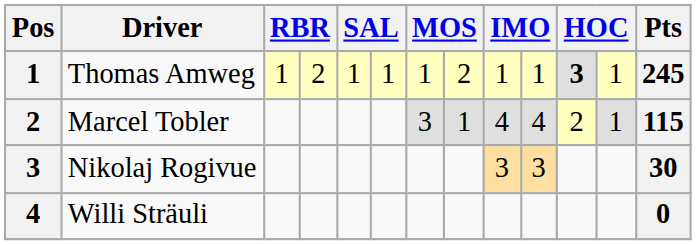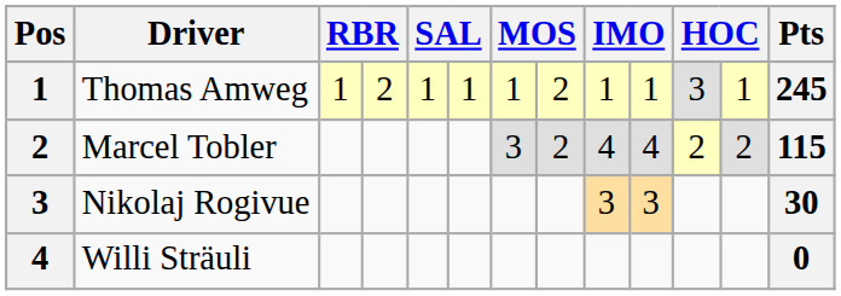 <table class="wikitable" style="font-size: 85%; text-align: center;">
 <tr valign="top">
 <th valign=middle>Pos</th>
 <th valign=middle>Driver</th>
 <th colspan=2><a href='#'>RBR</a><br></th>
 <th colspan=2><a href='#'>SAL</a><br></th>
 <th colspan=2><a href='#'>MOS</a><br></th>
 <th colspan=2><a href='#'>IMO</a><br></th>
 <th colspan=2><a href='#'>HOC</a><br></th>
 <th valign="middle">Pts</th>
 </tr>
 <tr>
 <th>1</th>
 <td align=left> Thomas Amweg</td>
 <td style="background:#FFFFBF;">1</td>
 <td style="background:#FFFFBF;">2</td>
 <td style="background:#FFFFBF;">1</td>
 <td style="background:#FFFFBF;">1</td>
 <td style="background:#FFFFBF;">1</td>
 <td style="background:#FFFFBF;">2</td>
 <td style="background:#FFFFBF;">1</td>
 <td style="background:#FFFFBF;">1</td>
-<td style="background:#DFDFDF;"><strong>3</strong></td>
+<td style="background:#DFDFDF;">3</td>
 <td style="background:#FFFFBF;">1</td>
 <th>245</th>
 </tr>
 <tr>
 <th>2</th>
 <td align=left> Marcel Tobler</td>
 <td></td>
 <td></td>
 <td></td>
 <td></td>
 <td style="background:#DFDFDF;">3</td>
-<td style="background:#DFDFDF;">1</td>
+<td style="background:#DFDFDF;">2</td>
 <td style="background:#DFDFDF;">4</td>
 <td style="background:#DFDFDF;">4</td>
 <td style="background:#FFFFBF;">2</td>
-<td style="background:#DFDFDF;">1</td>
+<td style="background:#DFDFDF;">2</td>
 <th>115</th>
 </tr>
 <tr>
 <th>3</th>
 <td align=left> Nikolaj Rogivue</td>
 <td></td>
 <td></td>
 <td></td>
 <td></td>
 <td></td>
 <td></td>
 <td style="background:#FFDF9F;">3</td>
 <td style="background:#FFDF9F;">3</td>
 <td></td>
 <td></td>
 <th>30</th>
 </tr>
 <tr>
 <th>4</th>
 <td align=left> Willi Sträuli</td>
 <td></td>
 <td></td>
 <td></td>
 <td></td>
 <td></td>
 <td></td>
 <td></td>
 <td></td>
 <td></td>
 <td></td>
 <th>0</th>
 </tr>
 </table>
